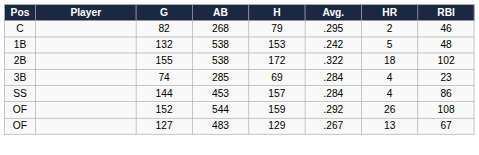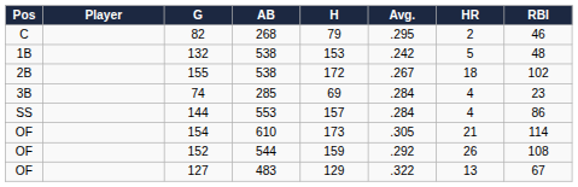 <table class="wikitable sortable">
 <tr>
 <th style="background:#1c2841; color:white; width:5%;">Pos</th>
 <th style="background:#1c2841; color:white; width:16%;">Player</th>
 <th style="background:#1c2841; color:white; width:9%;">G</th>
 <th style="background:#1c2841; color:white; width:9%;">AB</th>
 <th style="background:#1c2841; color:white; width:9%;">H</th>
 <th style="background:#1c2841; color:white; width:9%;">Avg.</th>
 <th style="background:#1c2841; color:white; width:9%;">HR</th>
 <th style="background:#1c2841; color:white; width:9%;">RBI</th>
 </tr>
 <tr style="text-align:center;">
 <td>C</td>
 <td></td>
 <td>82</td>
 <td>268</td>
 <td>79</td>
 <td>.295</td>
 <td>2</td>
 <td>46</td>
 </tr>
 <tr align="center">
 <td>1B</td>
 <td></td>
 <td>132</td>
 <td>538</td>
 <td>153</td>
 <td>.242</td>
 <td>5</td>
 <td>48</td>
 </tr>
 <tr align="center">
 <td>2B</td>
 <td></td>
 <td>155</td>
 <td>538</td>
 <td>172</td>
-<td>.322</td>
+<td>.267</td>
 <td>18</td>
 <td>102</td>
 </tr>
 <tr align="center">
 <td>3B</td>
 <td></td>
 <td>74</td>
 <td>285</td>
 <td>69</td>
 <td>.284</td>
 <td>4</td>
 <td>23</td>
 </tr>
 <tr align="center">
 <td>SS</td>
 <td></td>
 <td>144</td>
-<td>453</td>
+<td>553</td>
 <td>157</td>
 <td>.284</td>
 <td>4</td>
 <td>86</td>
+</tr>
+<tr align="center">
+<td>OF</td>
+<td></td>
+<td>154</td>
+<td>610</td>
+<td>173</td>
+<td>.305</td>
+<td>21</td>
+<td>114</td>
 </tr>
 <tr align="center">
 <td>OF</td>
 <td></td>
 <td>152</td>
 <td>544</td>
 <td>159</td>
 <td>.292</td>
 <td>26</td>
 <td>108</td>
 </tr>
 <tr align="center">
 <td>OF</td>
 <td></td>
 <td>127</td>
 <td>483</td>
 <td>129</td>
-<td>.267</td>
+<td>.322</td>
 <td>13</td>
 <td>67</td>
 </tr>
 </table>
